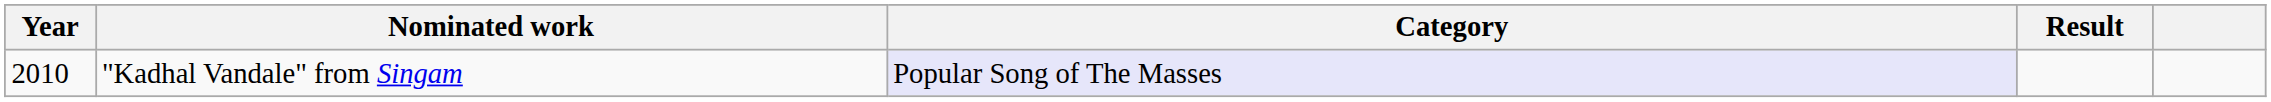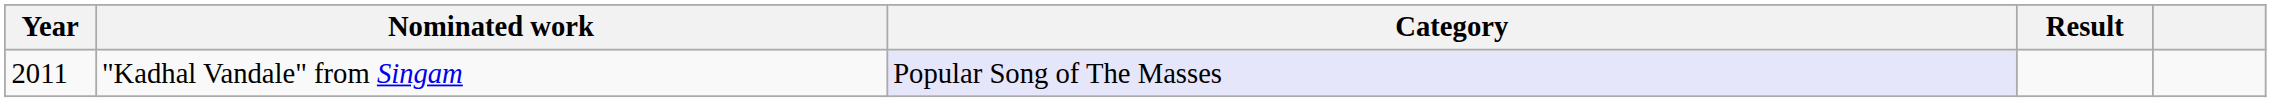 <table class="wikitable" style="width:100%;">
 <tr>
 <th scope="col" style="width:4%;">Year</th>
 <th scope="col" style="width:35%;">Nominated work</th>
 <th scope="col" style="width:50%;">Category</th>
 <th scope="col" style="width:6%;">Result</th>
 <th scope="col" style="width:5%;"></th>
 </tr>
 <tr>
-<td>2010</td>
+<td>2011</td>
 <td>"Kadhal Vandale" from <em><a href='#'>Singam</a></em></td>
 <td style="background: lavender;">Popular Song of The Masses</td>
 <td></td>
 <td></td>
 </tr>
 </table>
